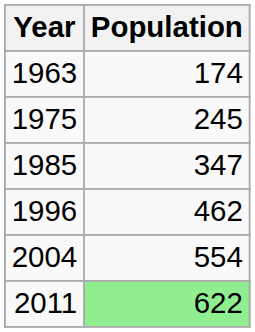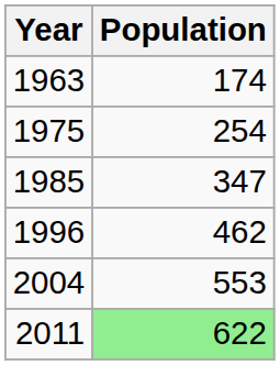 <table class="wikitable" style="line-height:1.1em;">
 <tr>
 <th>Year</th>
 <th>Population</th>
 </tr>
 <tr align="right">
 <td>1963</td>
 <td>174</td>
 </tr>
 <tr align="right">
 <td>1975</td>
-<td>245</td>
+<td>254</td>
 </tr>
 <tr align="right">
 <td>1985</td>
 <td>347</td>
 </tr>
 <tr align="right">
 <td>1996</td>
 <td>462</td>
 </tr>
 <tr align="right">
 <td>2004</td>
-<td>554</td>
+<td>553</td>
 </tr>
 <tr align="right">
 <td>2011</td>
 <td style="background: lightgreen;">622</td>
 </tr>
 </table>
